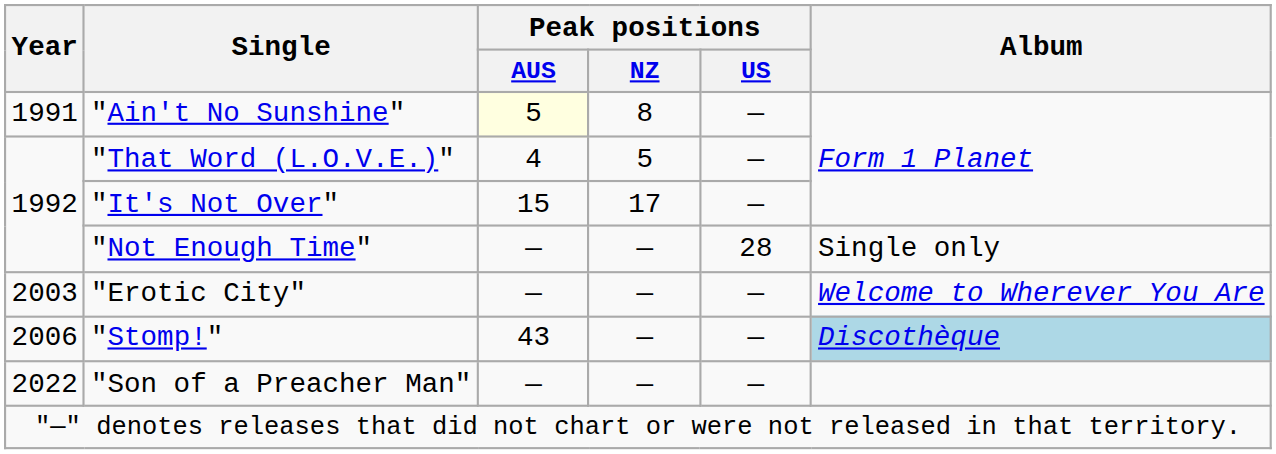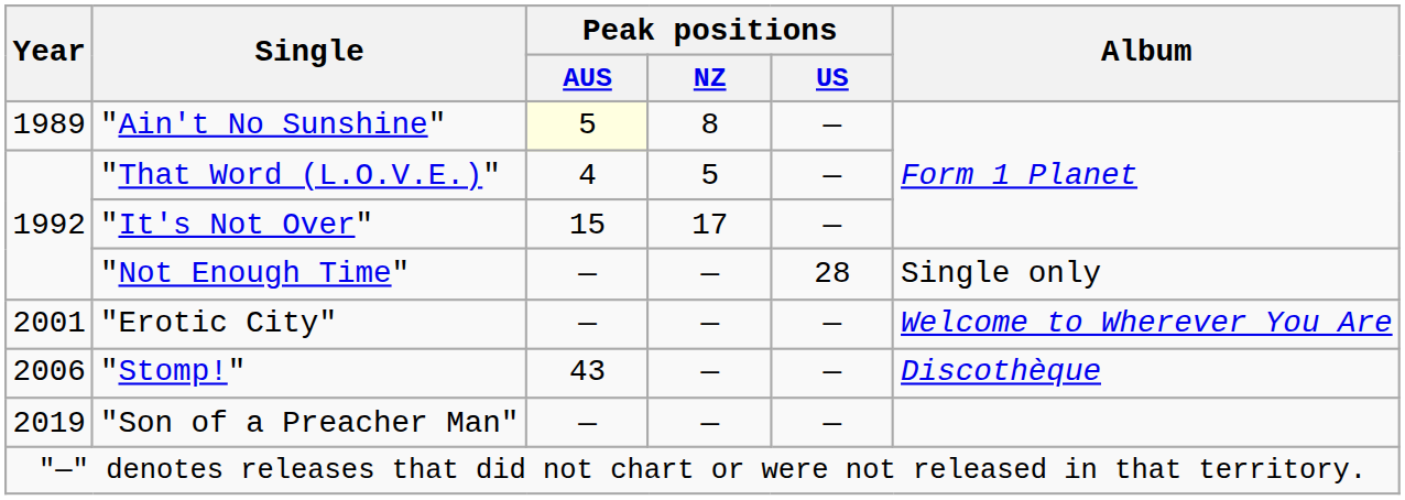 <table class="wikitable">
 <tr>
 <th rowspan="2">Year</th>
 <th rowspan="2">Single</th>
 <th colspan="3">Peak positions</th>
 <th rowspan="2">Album</th>
 </tr>
 <tr>
 <th style="width:4em;font-size:90%"><a href='#'>AUS</a><br></th>
 <th style="width:4em;font-size:90%"><a href='#'>NZ</a></th>
 <th style="width:4em;font-size:90%"><a href='#'>US</a><br></th>
 </tr>
 <tr>
-<td>1991</td>
+<td>1989</td>
 <td>"<a href='#'>Ain't No Sunshine</a>"<br></td>
 <td style="background: lightyellow; text-align:center;">5</td>
 <td style="text-align:center;">8</td>
 <td style="text-align:center;">—</td>
 <td rowspan="3"><em><a href='#'>Form 1 Planet</a></em></td>
 </tr>
 <tr>
 <td rowspan="3">1992</td>
 <td>"<a href='#'>That Word (L.O.V.E.)</a>"<br></td>
 <td style="text-align:center;">4</td>
 <td style="text-align:center;">5</td>
 <td style="text-align:center;">—</td>
 </tr>
 <tr>
 <td>"<a href='#'>It's Not Over</a>"<br></td>
 <td style="text-align:center;">15</td>
 <td style="text-align:center;">17</td>
 <td style="text-align:center;">—</td>
 </tr>
 <tr>
 <td>"<a href='#'>Not Enough Time</a>" <br></td>
 <td style="text-align:center;">—</td>
 <td style="text-align:center;">—</td>
 <td style="text-align:center;">28</td>
 <td>Single only</td>
 </tr>
 <tr>
-<td style="text-align:center;">2003</td>
+<td style="text-align:center;">2001</td>
 <td>"Erotic City"<br></td>
 <td style="text-align:center;">—</td>
 <td style="text-align:center;">—</td>
 <td style="text-align:center;">—</td>
 <td><em><a href='#'>Welcome to Wherever You Are</a></em></td>
 </tr>
 <tr>
 <td style="text-align:center;">2006</td>
 <td>"<a href='#'>Stomp!</a>"<br></td>
 <td style="text-align:center;">43</td>
 <td style="text-align:center;">—</td>
 <td style="text-align:center;">—</td>
-<td style="background: lightblue;"><em><a href='#'>Discothèque</a></em></td>
+<td><em><a href='#'>Discothèque</a></em></td>
 </tr>
 <tr>
-<td rowspan="1">2022</td>
+<td rowspan="1">2019</td>
 <td>"Son of a Preacher Man"<br></td>
 <td style="text-align:center;">—</td>
 <td style="text-align:center;">—</td>
 <td style="text-align:center;">—</td>
 <td></td>
 </tr>
 <tr>
 <td colspan="10" style="text-align:center; font-size:9pt;">"—" denotes releases that did not chart or were not released in that territory.</td>
 </tr>
 </table>
